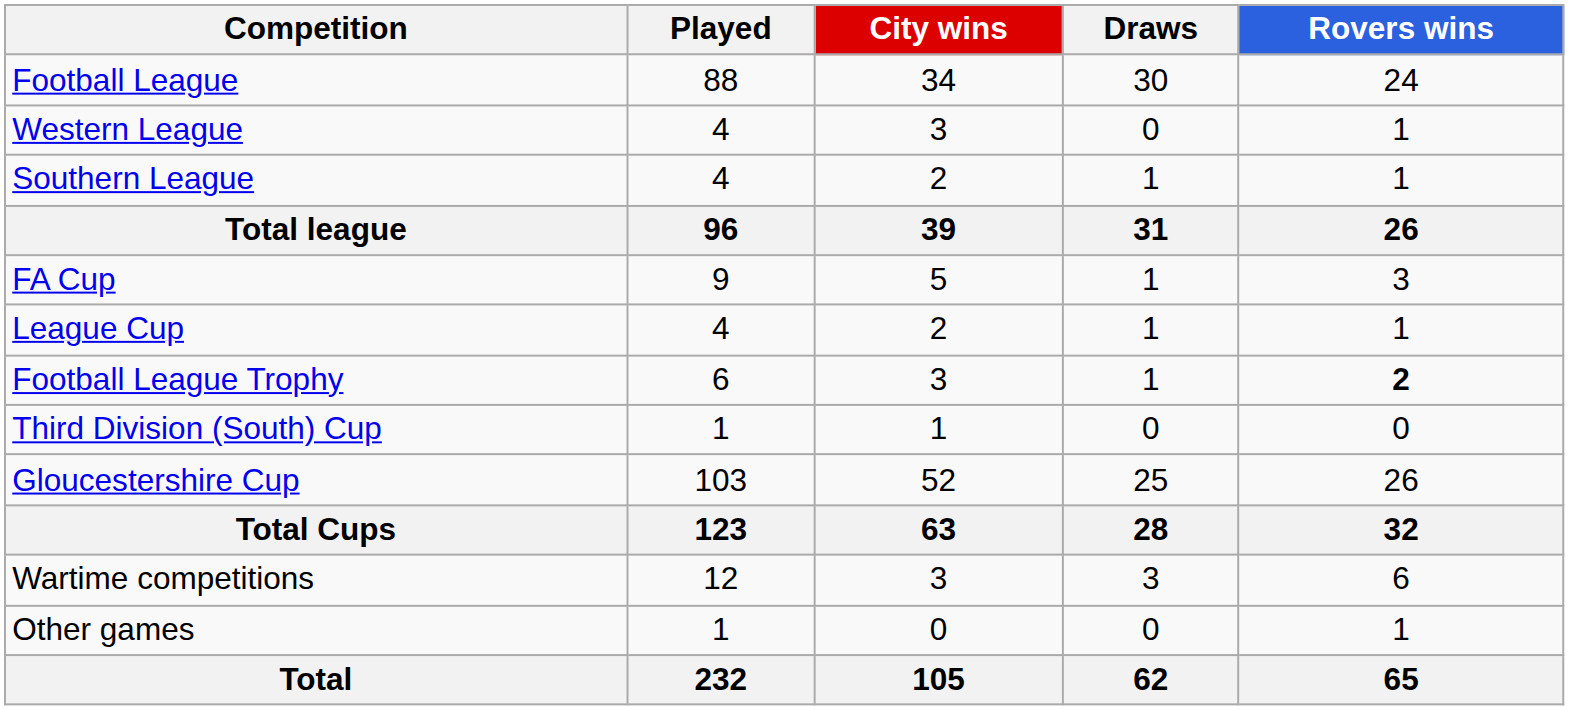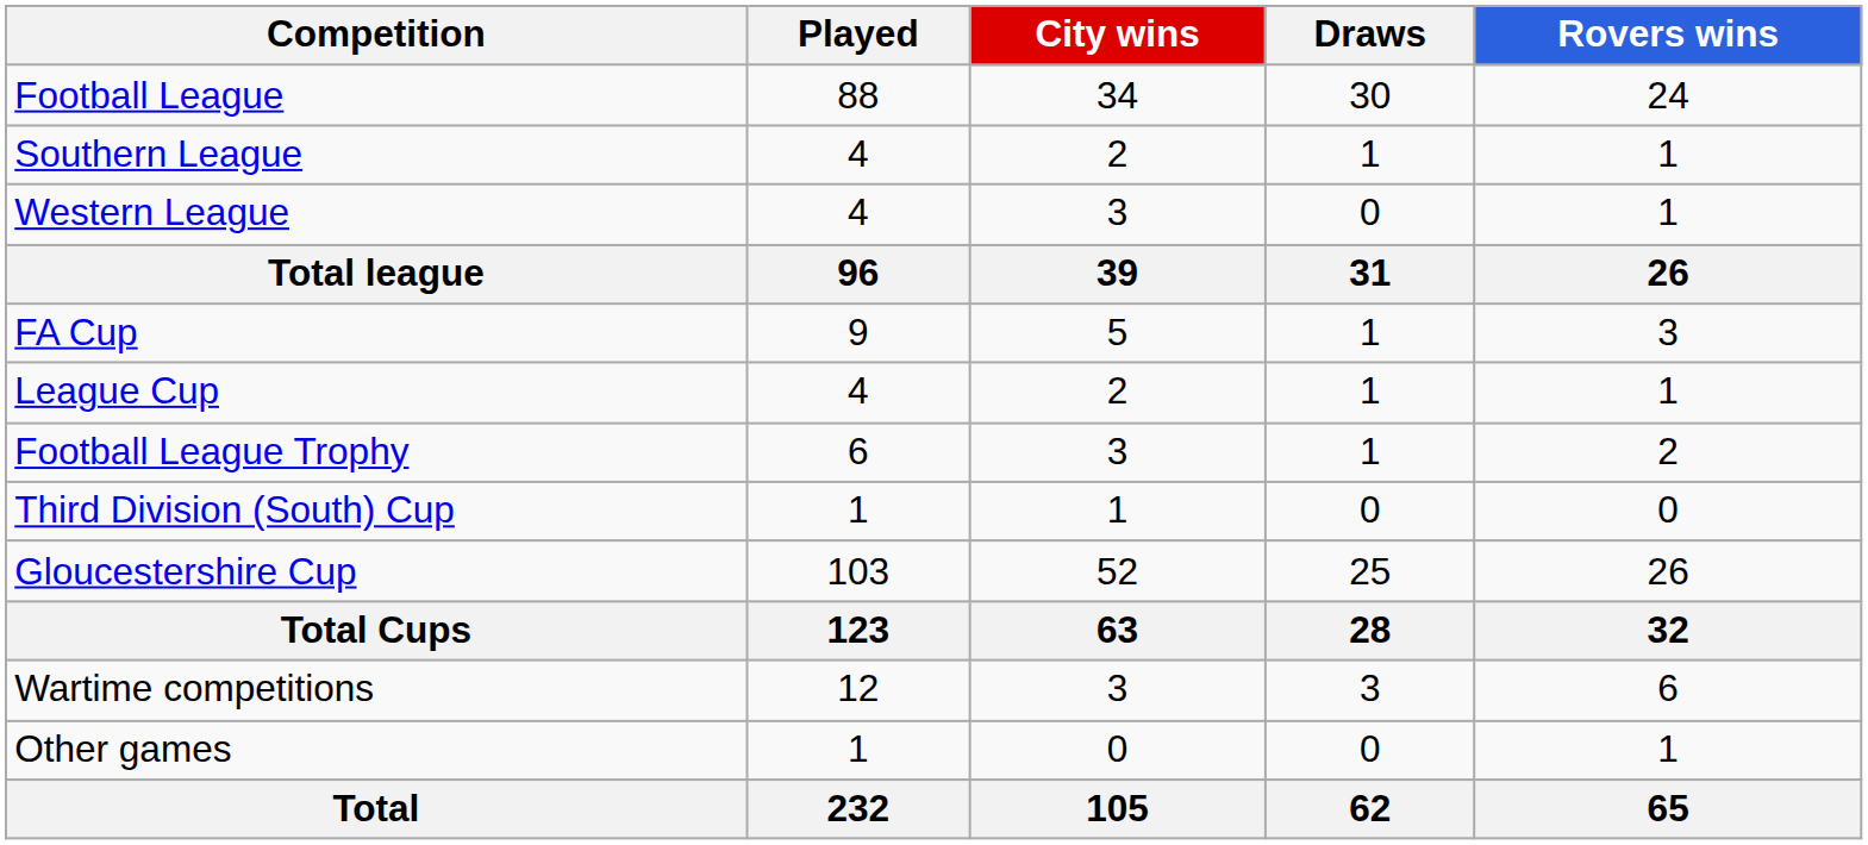 <table class="wikitable" style="width:50%; margin:0 left; text-align:center;">
 <tr>
 <th>Competition</th>
 <th>Played</th>
 <th style="background:#DD0000; color:white;">City wins</th>
 <th>Draws</th>
 <th style="background:#2B60DE; color:white;">Rovers wins</th>
 </tr>
 <tr>
 <td align=left><a href='#'>Football League</a></td>
 <td>88</td>
 <td>34</td>
 <td>30</td>
 <td>24</td>
 </tr>
 <tr>
+<td align=left><a href='#'>Southern League</a></td>
+<td>4</td>
+<td>2</td>
+<td>1</td>
+<td>1</td>
+</tr>
+<tr>
 <td align=left><a href='#'>Western League</a></td>
 <td>4</td>
 <td>3</td>
 <td>0</td>
-<td>1</td>
-</tr>
-<tr>
-<td align=left><a href='#'>Southern League</a></td>
-<td>4</td>
-<td>2</td>
-<td>1</td>
 <td>1</td>
 </tr>
 <tr>
 <th>Total league</th>
 <th>96</th>
 <th>39</th>
 <th>31</th>
 <th>26</th>
 </tr>
 <tr>
 <td align=left><a href='#'>FA Cup</a></td>
 <td>9</td>
 <td>5</td>
 <td>1</td>
 <td>3</td>
 </tr>
 <tr>
 <td align=left><a href='#'>League Cup</a></td>
 <td>4</td>
 <td>2</td>
 <td>1</td>
 <td>1</td>
 </tr>
 <tr>
 <td align=left><a href='#'>Football League Trophy</a></td>
 <td>6</td>
 <td>3</td>
 <td>1</td>
-<td><strong>2</strong></td>
+<td>2</td>
 </tr>
 <tr>
 <td align=left><a href='#'>Third Division (South) Cup</a></td>
 <td>1</td>
 <td>1</td>
 <td>0</td>
 <td>0</td>
 </tr>
 <tr>
 <td align=left><a href='#'>Gloucestershire Cup</a></td>
 <td>103</td>
 <td>52</td>
 <td>25</td>
 <td>26</td>
 </tr>
 <tr>
 <th>Total Cups</th>
 <th>123</th>
 <th>63</th>
 <th>28</th>
 <th>32</th>
 </tr>
 <tr>
 <td align=left>Wartime competitions</td>
 <td>12</td>
 <td>3</td>
 <td>3</td>
 <td>6</td>
 </tr>
 <tr>
 <td align=left>Other games</td>
 <td>1</td>
 <td>0</td>
 <td>0</td>
 <td>1</td>
 </tr>
 <tr>
 <th>Total</th>
 <th>232</th>
 <th>105</th>
 <th>62</th>
 <th>65</th>
 </tr>
 </table>
